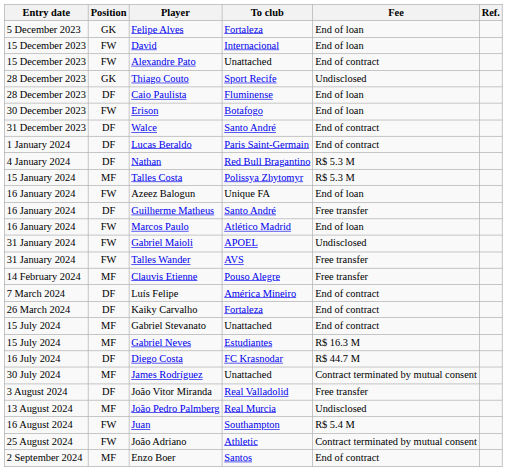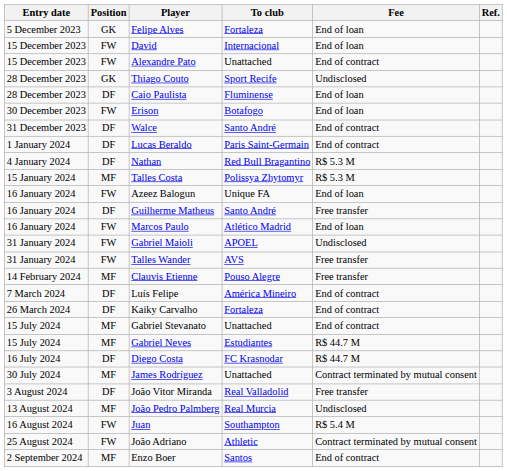 <table class="wikitable sortable">
 <tr>
 <th><strong>Entry date</strong></th>
 <th><strong>Position</strong></th>
 <th><strong>Player</strong></th>
 <th><strong>To club</strong></th>
 <th><strong>Fee</strong></th>
 <th><strong>Ref.</strong></th>
 </tr>
 <tr>
 <td>5 December 2023</td>
 <td style="text-align:center;">GK</td>
 <td style="text-align:left;"> <a href='#'>Felipe Alves</a></td>
 <td style="text-align:left;"> <a href='#'>Fortaleza</a></td>
 <td>End of loan</td>
 <td></td>
 </tr>
 <tr>
 <td>15 December 2023</td>
 <td style="text-align:center;">FW</td>
 <td style="text-align:left;"> <a href='#'>David</a></td>
 <td style="text-align:left;"> <a href='#'>Internacional</a></td>
 <td>End of loan</td>
 <td></td>
 </tr>
 <tr>
 <td>15 December 2023</td>
 <td style="text-align:center;">FW</td>
 <td style="text-align:left;"> <a href='#'>Alexandre Pato</a></td>
 <td style="text-align:left;">Unattached</td>
 <td>End of contract</td>
 <td></td>
 </tr>
 <tr>
 <td>28 December 2023</td>
 <td style="text-align:center;">GK</td>
 <td style="text-align:left;"> <a href='#'>Thiago Couto</a></td>
 <td style="text-align:left;"> <a href='#'>Sport Recife</a></td>
 <td>Undisclosed</td>
 <td></td>
 </tr>
 <tr>
 <td>28 December 2023</td>
 <td style="text-align:center;">DF</td>
 <td style="text-align:left;"> <a href='#'>Caio Paulista</a></td>
 <td style="text-align:left;"> <a href='#'>Fluminense</a></td>
 <td>End of loan</td>
 <td></td>
 </tr>
 <tr>
 <td>30 December 2023</td>
 <td style="text-align:center;">FW</td>
 <td style="text-align:left;"> <a href='#'>Erison</a></td>
 <td style="text-align:left;"> <a href='#'>Botafogo</a></td>
 <td>End of loan</td>
 <td></td>
 </tr>
 <tr>
 <td>31 December 2023</td>
 <td style="text-align:center;">DF</td>
 <td style="text-align:left;"> <a href='#'>Walce</a></td>
 <td style="text-align:left;"> <a href='#'>Santo André</a></td>
 <td>End of contract</td>
 <td></td>
 </tr>
 <tr>
 <td>1 January 2024</td>
 <td style="text-align:center;">DF</td>
 <td style="text-align:left;"> <a href='#'>Lucas Beraldo</a></td>
 <td style="text-align:left;"> <a href='#'>Paris Saint-Germain</a></td>
 <td> End of contract</td>
 <td></td>
 </tr>
 <tr>
 <td>4 January 2024</td>
 <td style="text-align:center;">DF</td>
 <td style="text-align:left;"> <a href='#'>Nathan</a></td>
 <td style="text-align:left;"> <a href='#'>Red Bull Bragantino</a></td>
 <td> R$ 5.3 M</td>
 <td></td>
 </tr>
 <tr>
 <td>15 January 2024</td>
 <td style="text-align:center;">MF</td>
 <td style="text-align:left;"> <a href='#'>Talles Costa</a></td>
 <td style="text-align:left;"> <a href='#'>Polissya Zhytomyr</a></td>
 <td> R$ 5.3 M</td>
 <td></td>
 </tr>
 <tr>
 <td>16 January 2024</td>
 <td style="text-align:center;">FW</td>
 <td style="text-align:left;"> Azeez Balogun</td>
 <td style="text-align:left;"> Unique FA</td>
 <td>End of loan</td>
 <td></td>
 </tr>
 <tr>
 <td>16 January 2024</td>
 <td style="text-align:center;">DF</td>
 <td style="text-align:left;"> <a href='#'>Guilherme Matheus</a></td>
 <td style="text-align:left;"> <a href='#'>Santo André</a></td>
 <td> Free transfer</td>
 <td></td>
 </tr>
 <tr>
 <td>16 January 2024</td>
 <td style="text-align:center;">FW</td>
 <td style="text-align:left;"> <a href='#'>Marcos Paulo</a></td>
 <td style="text-align:left;"> <a href='#'>Atlético Madrid</a></td>
 <td>End of loan</td>
 <td></td>
 </tr>
 <tr>
 <td>31 January 2024</td>
 <td style="text-align:center;">FW</td>
 <td style="text-align:left;"> <a href='#'>Gabriel Maioli</a></td>
 <td style="text-align:left;"> <a href='#'>APOEL</a></td>
 <td>Undisclosed</td>
 <td></td>
 </tr>
 <tr>
 <td>31 January 2024</td>
 <td style="text-align:center;">FW</td>
 <td style="text-align:left;"> <a href='#'>Talles Wander</a></td>
 <td style="text-align:left;"> <a href='#'>AVS</a></td>
 <td> Free transfer</td>
 <td></td>
 </tr>
 <tr>
 <td>14 February 2024</td>
 <td style="text-align:center;">MF</td>
 <td style="text-align:left;"> <a href='#'>Clauvis Etienne</a></td>
 <td style="text-align:left;"> <a href='#'>Pouso Alegre</a></td>
 <td> Free transfer</td>
 <td></td>
 </tr>
 <tr>
 <td>7 March 2024</td>
 <td style="text-align:center;">DF</td>
 <td style="text-align:left;"> Luís Felipe</td>
 <td style="text-align:left;"> <a href='#'>América Mineiro</a></td>
 <td>End of contract</td>
 <td></td>
 </tr>
 <tr>
 <td>26 March 2024</td>
 <td style="text-align:center;">DF</td>
 <td style="text-align:left;"> Kaiky Carvalho</td>
 <td style="text-align:left;"> <a href='#'>Fortaleza</a></td>
 <td>End of contract</td>
 <td></td>
 </tr>
 <tr>
 <td>15 July 2024</td>
 <td style="text-align:center;">MF</td>
 <td style="text-align:left;"> Gabriel Stevanato </td>
 <td style="text-align:left;">Unattached</td>
 <td> End of contract</td>
 <td></td>
 </tr>
 <tr>
 <td>15 July 2024</td>
 <td style="text-align:center;">MF</td>
 <td style="text-align:left;"> <a href='#'>Gabriel Neves</a></td>
 <td style="text-align:left;"> <a href='#'>Estudiantes</a></td>
-<td> R$ 16.3 M</td>
+<td> R$ 44.7 M</td>
 <td></td>
 </tr>
 <tr>
 <td>16 July 2024</td>
 <td style="text-align:center;">DF</td>
 <td style="text-align:left;"> <a href='#'>Diego Costa</a></td>
 <td style="text-align:left;"> <a href='#'>FC Krasnodar</a></td>
 <td> R$ 44.7 M</td>
 <td></td>
 </tr>
 <tr>
 <td>30 July 2024</td>
 <td style="text-align:center;">MF</td>
 <td style="text-align:left;"> <a href='#'>James Rodríguez</a></td>
 <td style="text-align:left;">Unattached</td>
 <td> Contract terminated by mutual consent</td>
 <td></td>
 </tr>
 <tr>
 <td>3 August 2024</td>
 <td style="text-align:center;">DF</td>
 <td style="text-align:left;"> João Vitor Miranda </td>
 <td style="text-align:left;"> <a href='#'>Real Valladolid</a></td>
 <td>Free transfer</td>
 <td></td>
 </tr>
 <tr>
 <td>13 August 2024</td>
 <td style="text-align:center;">MF</td>
 <td style="text-align:left;"> <a href='#'>João Pedro Palmberg</a></td>
 <td style="text-align:left;"> <a href='#'>Real Murcia</a></td>
 <td> Undisclosed</td>
 <td></td>
 </tr>
 <tr>
 <td>16 August 2024</td>
 <td style="text-align:center;">FW</td>
 <td style="text-align:left;"> <a href='#'>Juan</a></td>
 <td style="text-align:left;"> <a href='#'>Southampton</a></td>
 <td> R$ 5.4 M</td>
 <td></td>
 </tr>
 <tr>
 <td>25 August 2024</td>
 <td style="text-align:center;">FW</td>
 <td style="text-align:left;"> João Adriano</td>
 <td style="text-align:left;"> <a href='#'>Athletic</a></td>
 <td> Contract terminated by mutual consent</td>
 <td></td>
 </tr>
 <tr>
 <td>2 September 2024</td>
 <td style="text-align:center;">MF</td>
 <td style="text-align:left;"> Enzo Boer </td>
 <td style="text-align:left;"> <a href='#'>Santos</a></td>
 <td> End of contract</td>
 <td></td>
 </tr>
 </table>
